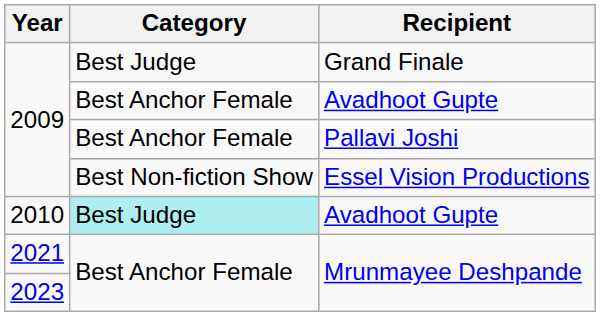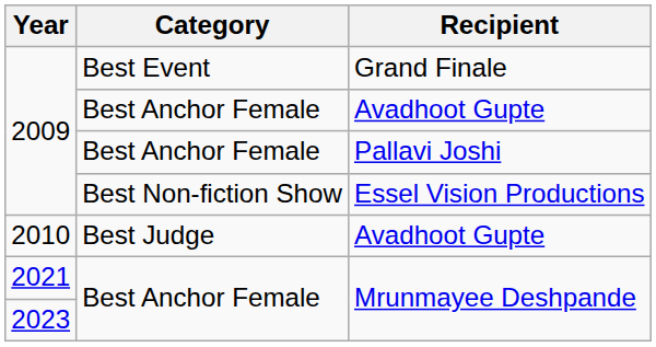 <table class="wikitable">
 <tr>
 <th>Year</th>
 <th>Category</th>
 <th>Recipient</th>
 </tr>
 <tr>
 <td rowspan="4">2009</td>
-<td>Best Judge</td>
+<td>Best Event</td>
 <td>Grand Finale</td>
 </tr>
 <tr>
 <td>Best Anchor Female</td>
 <td><a href='#'>Avadhoot Gupte</a></td>
 </tr>
 <tr>
 <td>Best Anchor Female</td>
 <td><a href='#'>Pallavi Joshi</a></td>
 </tr>
 <tr>
 <td>Best Non-fiction Show</td>
 <td><a href='#'>Essel Vision Productions</a></td>
 </tr>
 <tr>
 <td>2010</td>
-<td style="background: paleturquoise;">Best Judge</td>
+<td>Best Judge</td>
 <td><a href='#'>Avadhoot Gupte</a></td>
 </tr>
 <tr>
 <td><a href='#'>2021</a></td>
 <td rowspan="2">Best Anchor Female</td>
 <td rowspan="2"><a href='#'>Mrunmayee Deshpande</a></td>
 </tr>
 <tr>
 <td><a href='#'>2023</a></td>
 </tr>
 </table>
